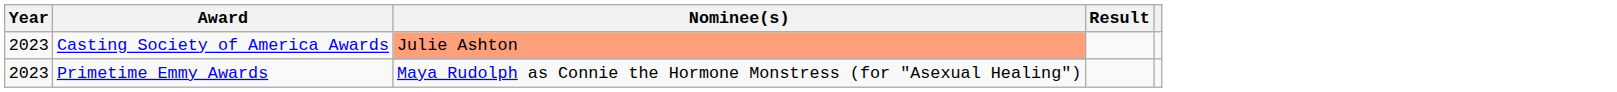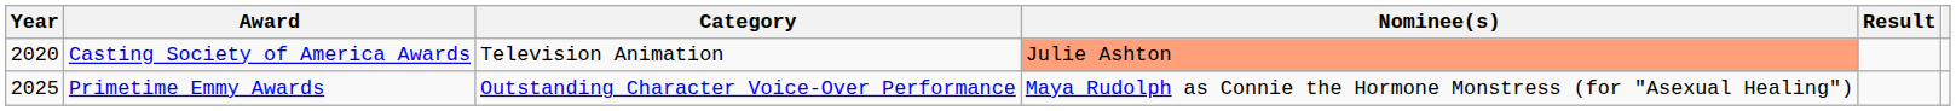 <table class="wikitable">
 <tr>
 <th>Year</th>
 <th>Award</th>
+<th>Category</th>
 <th>Nominee(s)</th>
 <th>Result</th>
 <th></th>
 </tr>
 <tr>
-<td>2023</td>
+<td>2020</td>
 <td><a href='#'>Casting Society of America Awards</a></td>
+<td>Television Animation</td>
 <td style="background: lightsalmon;">Julie Ashton</td>
 <td></td>
 <td></td>
 </tr>
 <tr>
-<td>2023</td>
+<td>2025</td>
 <td><a href='#'>Primetime Emmy Awards</a></td>
+<td><a href='#'>Outstanding Character Voice-Over Performance</a></td>
 <td><a href='#'>Maya Rudolph</a> as Connie the Hormone Monstress (for "Asexual Healing")</td>
 <td></td>
 <td></td>
 </tr>
 </table>
